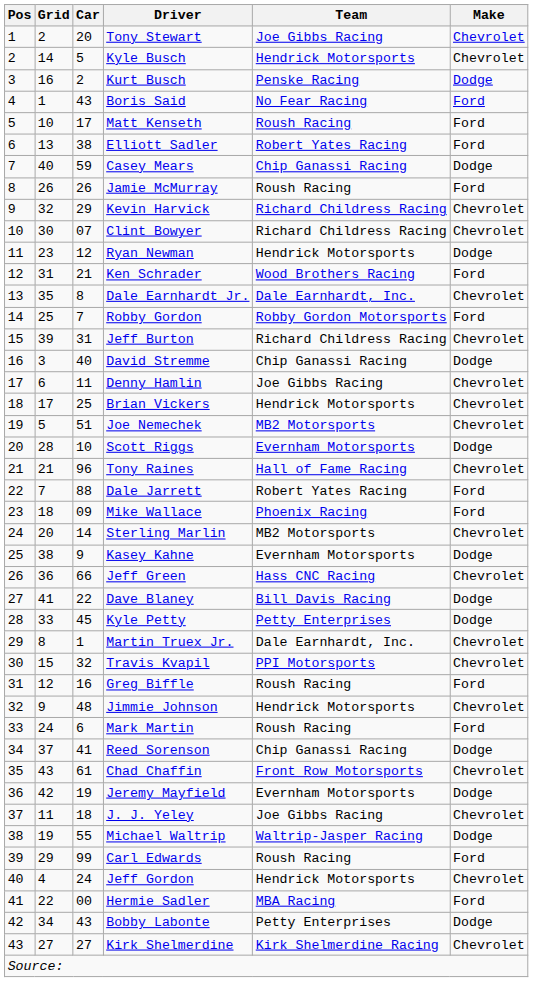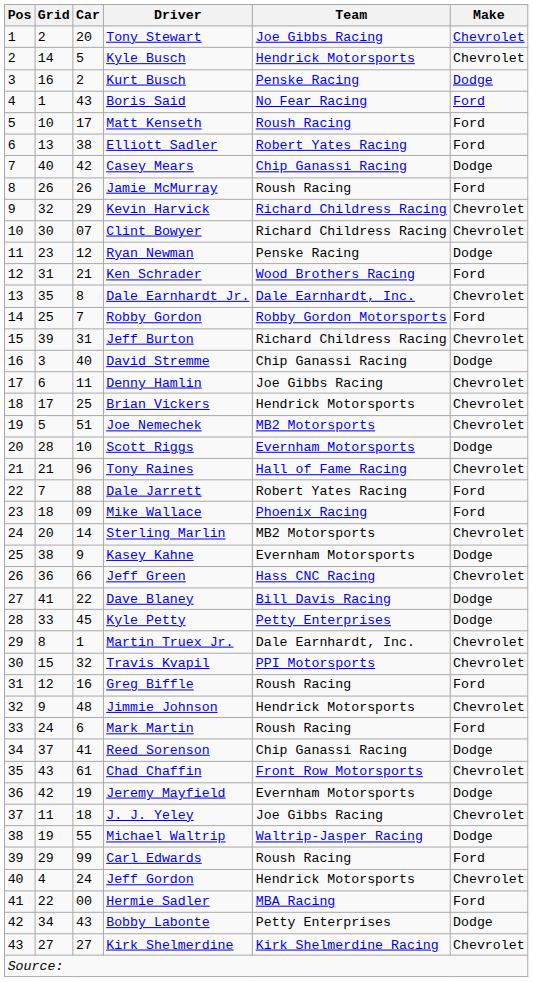 <table class="sortable wikitable" border="1">
 <tr>
 <th>Pos</th>
 <th>Grid</th>
 <th>Car</th>
 <th>Driver</th>
 <th>Team</th>
 <th>Make</th>
 </tr>
 <tr>
 <td>1</td>
 <td>2</td>
 <td>20</td>
 <td><a href='#'>Tony Stewart</a></td>
 <td><a href='#'>Joe Gibbs Racing</a></td>
 <td><a href='#'>Chevrolet</a></td>
 </tr>
 <tr>
 <td>2</td>
 <td>14</td>
 <td>5</td>
 <td><a href='#'>Kyle Busch</a></td>
 <td><a href='#'>Hendrick Motorsports</a></td>
 <td>Chevrolet</td>
 </tr>
 <tr>
 <td>3</td>
 <td>16</td>
 <td>2</td>
 <td><a href='#'>Kurt Busch</a></td>
 <td><a href='#'>Penske Racing</a></td>
 <td><a href='#'>Dodge</a></td>
 </tr>
 <tr>
 <td>4</td>
 <td>1</td>
 <td>43</td>
 <td><a href='#'>Boris Said</a></td>
 <td><a href='#'>No Fear Racing</a></td>
 <td><a href='#'>Ford</a></td>
 </tr>
 <tr>
 <td>5</td>
 <td>10</td>
 <td>17</td>
 <td><a href='#'>Matt Kenseth</a></td>
 <td><a href='#'>Roush Racing</a></td>
 <td>Ford</td>
 </tr>
 <tr>
 <td>6</td>
 <td>13</td>
 <td>38</td>
 <td><a href='#'>Elliott Sadler</a></td>
 <td><a href='#'>Robert Yates Racing</a></td>
 <td>Ford</td>
 </tr>
 <tr>
 <td>7</td>
 <td>40</td>
-<td>59</td>
+<td>42</td>
 <td><a href='#'>Casey Mears</a></td>
 <td><a href='#'>Chip Ganassi Racing</a></td>
 <td>Dodge</td>
 </tr>
 <tr>
 <td>8</td>
 <td>26</td>
 <td>26</td>
 <td><a href='#'>Jamie McMurray</a></td>
 <td>Roush Racing</td>
 <td>Ford</td>
 </tr>
 <tr>
 <td>9</td>
 <td>32</td>
 <td>29</td>
 <td><a href='#'>Kevin Harvick</a></td>
 <td><a href='#'>Richard Childress Racing</a></td>
 <td>Chevrolet</td>
 </tr>
 <tr>
 <td>10</td>
 <td>30</td>
 <td>07</td>
 <td><a href='#'>Clint Bowyer</a></td>
 <td>Richard Childress Racing</td>
 <td>Chevrolet</td>
 </tr>
 <tr>
 <td>11</td>
 <td>23</td>
 <td>12</td>
 <td><a href='#'>Ryan Newman</a></td>
-<td>Hendrick Motorsports</td>
+<td>Penske Racing</td>
 <td>Dodge</td>
 </tr>
 <tr>
 <td>12</td>
 <td>31</td>
 <td>21</td>
 <td><a href='#'>Ken Schrader</a></td>
 <td><a href='#'>Wood Brothers Racing</a></td>
 <td>Ford</td>
 </tr>
 <tr>
 <td>13</td>
 <td>35</td>
 <td>8</td>
 <td><a href='#'>Dale Earnhardt Jr.</a></td>
 <td><a href='#'>Dale Earnhardt, Inc.</a></td>
 <td>Chevrolet</td>
 </tr>
 <tr>
 <td>14</td>
 <td>25</td>
 <td>7</td>
 <td><a href='#'>Robby Gordon</a></td>
 <td><a href='#'>Robby Gordon Motorsports</a></td>
 <td>Ford</td>
 </tr>
 <tr>
 <td>15</td>
 <td>39</td>
 <td>31</td>
 <td><a href='#'>Jeff Burton</a></td>
 <td>Richard Childress Racing</td>
 <td>Chevrolet</td>
 </tr>
 <tr>
 <td>16</td>
 <td>3</td>
 <td>40</td>
 <td><a href='#'>David Stremme</a></td>
 <td>Chip Ganassi Racing</td>
 <td>Dodge</td>
 </tr>
 <tr>
 <td>17</td>
 <td>6</td>
 <td>11</td>
 <td><a href='#'>Denny Hamlin</a></td>
 <td>Joe Gibbs Racing</td>
 <td>Chevrolet</td>
 </tr>
 <tr>
 <td>18</td>
 <td>17</td>
 <td>25</td>
 <td><a href='#'>Brian Vickers</a></td>
 <td>Hendrick Motorsports</td>
 <td>Chevrolet</td>
 </tr>
 <tr>
 <td>19</td>
 <td>5</td>
 <td>51</td>
 <td><a href='#'>Joe Nemechek</a></td>
 <td><a href='#'>MB2 Motorsports</a></td>
 <td>Chevrolet</td>
 </tr>
 <tr>
 <td>20</td>
 <td>28</td>
 <td>10</td>
 <td><a href='#'>Scott Riggs</a></td>
 <td><a href='#'>Evernham Motorsports</a></td>
 <td>Dodge</td>
 </tr>
 <tr>
 <td>21</td>
 <td>21</td>
 <td>96</td>
 <td><a href='#'>Tony Raines</a></td>
 <td><a href='#'>Hall of Fame Racing</a></td>
 <td>Chevrolet</td>
 </tr>
 <tr>
 <td>22</td>
 <td>7</td>
 <td>88</td>
 <td><a href='#'>Dale Jarrett</a></td>
 <td>Robert Yates Racing</td>
 <td>Ford</td>
 </tr>
 <tr>
 <td>23</td>
 <td>18</td>
 <td>09</td>
 <td><a href='#'>Mike Wallace</a></td>
 <td><a href='#'>Phoenix Racing</a></td>
 <td>Ford</td>
 </tr>
 <tr>
 <td>24</td>
 <td>20</td>
 <td>14</td>
 <td><a href='#'>Sterling Marlin</a></td>
 <td>MB2 Motorsports</td>
 <td>Chevrolet</td>
 </tr>
 <tr>
 <td>25</td>
 <td>38</td>
 <td>9</td>
 <td><a href='#'>Kasey Kahne</a></td>
 <td>Evernham Motorsports</td>
 <td>Dodge</td>
 </tr>
 <tr>
 <td>26</td>
 <td>36</td>
 <td>66</td>
 <td><a href='#'>Jeff Green</a></td>
 <td><a href='#'>Hass CNC Racing</a></td>
 <td>Chevrolet</td>
 </tr>
 <tr>
 <td>27</td>
 <td>41</td>
 <td>22</td>
 <td><a href='#'>Dave Blaney</a></td>
 <td><a href='#'>Bill Davis Racing</a></td>
 <td>Dodge</td>
 </tr>
 <tr>
 <td>28</td>
 <td>33</td>
 <td>45</td>
 <td><a href='#'>Kyle Petty</a></td>
 <td><a href='#'>Petty Enterprises</a></td>
 <td>Dodge</td>
 </tr>
 <tr>
 <td>29</td>
 <td>8</td>
 <td>1</td>
 <td><a href='#'>Martin Truex Jr.</a></td>
 <td>Dale Earnhardt, Inc.</td>
 <td>Chevrolet</td>
 </tr>
 <tr>
 <td>30</td>
 <td>15</td>
 <td>32</td>
 <td><a href='#'>Travis Kvapil</a></td>
 <td><a href='#'>PPI Motorsports</a></td>
 <td>Chevrolet</td>
 </tr>
 <tr>
 <td>31</td>
 <td>12</td>
 <td>16</td>
 <td><a href='#'>Greg Biffle</a></td>
 <td>Roush Racing</td>
 <td>Ford</td>
 </tr>
 <tr>
 <td>32</td>
 <td>9</td>
 <td>48</td>
 <td><a href='#'>Jimmie Johnson</a></td>
 <td>Hendrick Motorsports</td>
 <td>Chevrolet</td>
 </tr>
 <tr>
 <td>33</td>
 <td>24</td>
 <td>6</td>
 <td><a href='#'>Mark Martin</a></td>
 <td>Roush Racing</td>
 <td>Ford</td>
 </tr>
 <tr>
 <td>34</td>
 <td>37</td>
 <td>41</td>
 <td><a href='#'>Reed Sorenson</a></td>
 <td>Chip Ganassi Racing</td>
 <td>Dodge</td>
 </tr>
 <tr>
 <td>35</td>
 <td>43</td>
 <td>61</td>
 <td><a href='#'>Chad Chaffin</a></td>
 <td><a href='#'>Front Row Motorsports</a></td>
 <td>Chevrolet</td>
 </tr>
 <tr>
 <td>36</td>
 <td>42</td>
 <td>19</td>
 <td><a href='#'>Jeremy Mayfield</a></td>
 <td>Evernham Motorsports</td>
 <td>Dodge</td>
 </tr>
 <tr>
 <td>37</td>
 <td>11</td>
 <td>18</td>
 <td><a href='#'>J. J. Yeley</a></td>
 <td>Joe Gibbs Racing</td>
 <td>Chevrolet</td>
 </tr>
 <tr>
 <td>38</td>
 <td>19</td>
 <td>55</td>
 <td><a href='#'>Michael Waltrip</a></td>
 <td><a href='#'>Waltrip-Jasper Racing</a></td>
 <td>Dodge</td>
 </tr>
 <tr>
 <td>39</td>
 <td>29</td>
 <td>99</td>
 <td><a href='#'>Carl Edwards</a></td>
 <td>Roush Racing</td>
 <td>Ford</td>
 </tr>
 <tr>
 <td>40</td>
 <td>4</td>
 <td>24</td>
 <td><a href='#'>Jeff Gordon</a></td>
 <td>Hendrick Motorsports</td>
 <td>Chevrolet</td>
 </tr>
 <tr>
 <td>41</td>
 <td>22</td>
 <td>00</td>
 <td><a href='#'>Hermie Sadler</a></td>
 <td><a href='#'>MBA Racing</a></td>
 <td>Ford</td>
 </tr>
 <tr>
 <td>42</td>
 <td>34</td>
 <td>43</td>
 <td><a href='#'>Bobby Labonte</a></td>
 <td>Petty Enterprises</td>
 <td>Dodge</td>
 </tr>
 <tr>
 <td>43</td>
 <td>27</td>
 <td>27</td>
 <td><a href='#'>Kirk Shelmerdine</a></td>
 <td><a href='#'>Kirk Shelmerdine Racing</a></td>
 <td>Chevrolet</td>
 </tr>
 <tr class="sortbottom">
 <td colspan="10"><em>Source:</em></td>
 </tr>
 </table>
